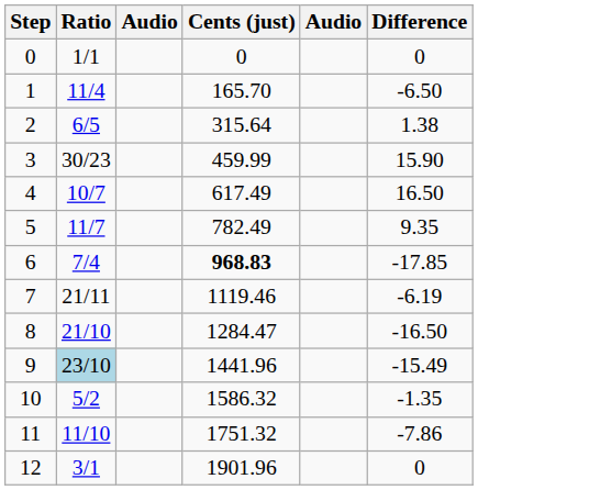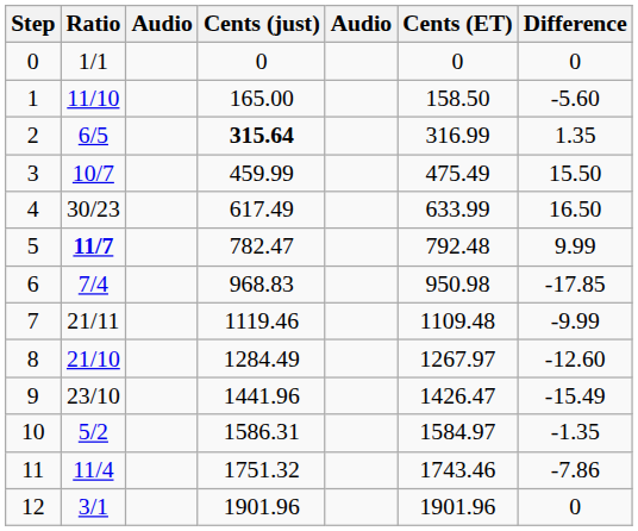 <table class="wikitable" style="text-align:center">
 <tr>
 <th>Step</th>
 <th>Ratio</th>
 <th>Audio</th>
 <th>Cents (just)</th>
 <th>Audio</th>
+<th>Cents (ET)</th>
 <th>Difference</th>
 </tr>
 <tr>
 <td>0</td>
 <td>1/1</td>
 <td></td>
 <td>0</td>
 <td></td>
 <td>0</td>
+<td>0</td>
 </tr>
 <tr>
 <td>1</td>
-<td><a href='#'>11/4</a></td>
+<td><a href='#'>11/10</a></td>
 <td></td>
-<td>165.70</td>
+<td>165.00</td>
 <td></td>
-<td>-6.50</td>
+<td>158.50</td>
+<td>-5.60</td>
 </tr>
 <tr>
 <td>2</td>
 <td><a href='#'>6/5</a></td>
 <td></td>
-<td>315.64</td>
+<td><strong>315.64</strong></td>
 <td></td>
-<td>1.38</td>
+<td>316.99</td>
+<td>1.35</td>
 </tr>
 <tr>
 <td>3</td>
-<td>30/23</td>
+<td><a href='#'>10/7</a></td>
 <td></td>
 <td>459.99</td>
 <td></td>
-<td>15.90</td>
+<td>475.49</td>
+<td>15.50</td>
 </tr>
 <tr>
 <td>4</td>
-<td><a href='#'>10/7</a></td>
+<td>30/23</td>
 <td></td>
 <td>617.49</td>
 <td></td>
+<td>633.99</td>
 <td>16.50</td>
 </tr>
 <tr>
 <td>5</td>
-<td><a href='#'>11/7</a></td>
+<td><strong><a href='#'>11/7</a></strong></td>
 <td></td>
-<td>782.49</td>
+<td>782.47</td>
 <td></td>
-<td>9.35</td>
+<td>792.48</td>
+<td>9.99</td>
 </tr>
 <tr>
 <td>6</td>
 <td><a href='#'>7/4</a></td>
 <td></td>
-<td><strong>968.83</strong></td>
+<td>968.83</td>
 <td></td>
+<td>950.98</td>
 <td>-17.85</td>
 </tr>
 <tr>
 <td>7</td>
 <td>21/11</td>
 <td></td>
 <td>1119.46</td>
 <td></td>
-<td>-6.19</td>
+<td>1109.48</td>
+<td>-9.99</td>
 </tr>
 <tr>
 <td>8</td>
 <td><a href='#'>21/10</a></td>
 <td></td>
-<td>1284.47</td>
+<td>1284.49</td>
 <td></td>
-<td>-16.50</td>
+<td>1267.97</td>
+<td>-12.60</td>
 </tr>
 <tr>
 <td>9</td>
-<td style="background: lightblue;">23/10</td>
+<td>23/10</td>
 <td></td>
 <td>1441.96</td>
 <td></td>
+<td>1426.47</td>
 <td>-15.49</td>
 </tr>
 <tr>
 <td>10</td>
 <td><a href='#'>5/2</a></td>
 <td></td>
-<td>1586.32</td>
+<td>1586.31</td>
 <td></td>
+<td>1584.97</td>
 <td>-1.35</td>
 </tr>
 <tr>
 <td>11</td>
-<td><a href='#'>11/10</a></td>
+<td><a href='#'>11/4</a></td>
 <td></td>
 <td>1751.32</td>
 <td></td>
+<td>1743.46</td>
 <td>-7.86</td>
 </tr>
 <tr>
 <td>12</td>
 <td><a href='#'>3/1</a></td>
 <td></td>
 <td>1901.96</td>
 <td></td>
+<td>1901.96</td>
 <td>0</td>
 </tr>
 </table>
